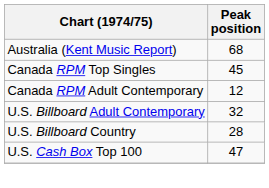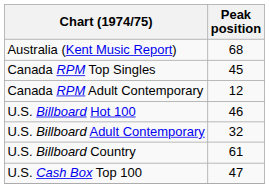 <table class="wikitable sortable">
 <tr>
 <th align="left">Chart (1974/75)</th>
 <th align="left">Peak<br>position</th>
 </tr>
 <tr>
 <td>Australia (<a href='#'>Kent Music Report</a>)</td>
 <td style="text-align:center;">68</td>
 </tr>
 <tr>
 <td>Canada <em><a href='#'>RPM</a></em> Top Singles</td>
 <td style="text-align:center;">45</td>
 </tr>
 <tr>
 <td>Canada <em><a href='#'>RPM</a></em> Adult Contemporary</td>
 <td style="text-align:center;">12</td>
 </tr>
 <tr>
+<td>U.S. <em><a href='#'>Billboard</a></em> <a href='#'>Hot 100</a></td>
+<td style="text-align:center;">46</td>
+</tr>
+<tr>
 <td>U.S. <em>Billboard</em> <a href='#'>Adult Contemporary</a></td>
 <td style="text-align:center;">32</td>
 </tr>
 <tr>
 <td>U.S. <em>Billboard</em> Country </td>
-<td style="text-align:center;">28</td>
+<td style="text-align:center;">61</td>
 </tr>
 <tr>
 <td>U.S. <em><a href='#'>Cash Box</a></em> Top 100</td>
 <td style="text-align:center;">47</td>
 </tr>
 <tr>
 </tr>
 </table>
